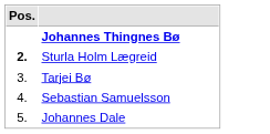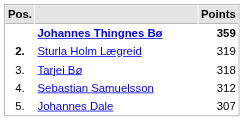 <table cellspacing="1" cellpadding="3" style="border:1px solid #AAAAAA;font-size:90%">
 <tr bgcolor="#E4E4E4">
 <th style="border-bottom:1px solid #AAAAAA" width=10>Pos.</th>
 <th style="border-bottom:1px solid #AAAAAA" width=200></th>
+<th style="border-bottom:1px solid #AAAAAA" width=20>Points</th>
 </tr>
 <tr>
 <td align="center"><strong><span>  </span></strong></td>
 <td> <strong><a href='#'>Johannes Thingnes Bø</a></strong></td>
+<td align="right"><strong>359</strong></td>
 </tr>
 <tr>
 <td align="center"><strong>2.</strong></td>
 <td> <a href='#'>Sturla Holm Lægreid</a></td>
+<td align="right">319</td>
 </tr>
 <tr>
 <td align="center">3.</td>
 <td> <a href='#'>Tarjei Bø</a></td>
+<td align="right">318</td>
 </tr>
 <tr>
 <td align="center">4.</td>
 <td> <a href='#'>Sebastian Samuelsson</a></td>
+<td align="right">312</td>
 </tr>
 <tr>
 <td align="center">5.</td>
 <td> <a href='#'>Johannes Dale</a></td>
+<td align="right">307</td>
 </tr>
 </table>
